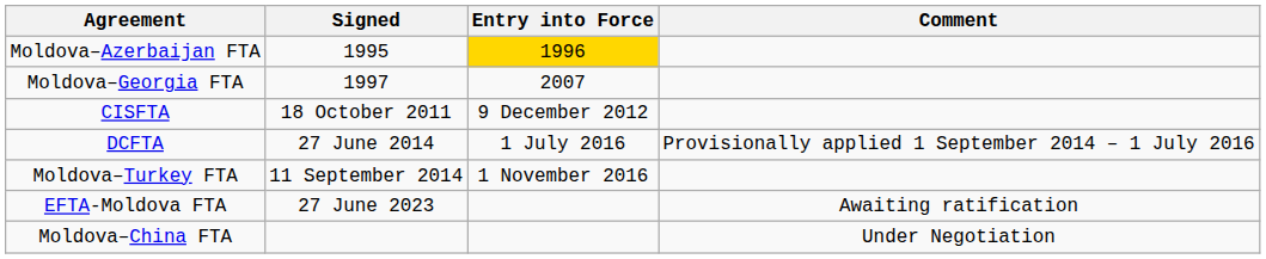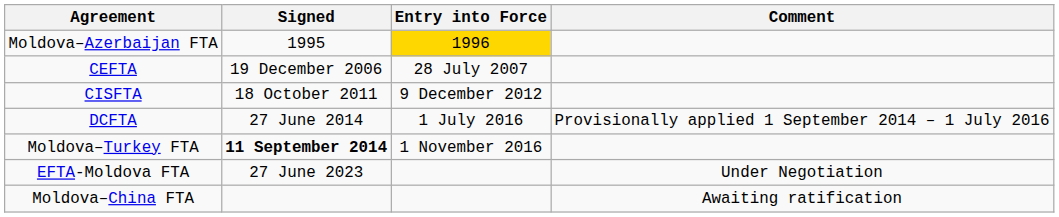 <table class="wikitable" style="text-align:center">
 <tr>
 <th>Agreement</th>
 <th>Signed</th>
 <th>Entry into Force</th>
 <th>Comment</th>
 </tr>
 <tr>
 <td>Moldova–<a href='#'>Azerbaijan</a> FTA</td>
 <td>1995</td>
 <td style="background: gold;">1996</td>
 <td></td>
 </tr>
 <tr>
-<td>Moldova–<a href='#'>Georgia</a> FTA</td>
-<td>1997</td>
-<td>2007</td>
+<td><a href='#'>CEFTA</a></td>
+<td>19 December 2006</td>
+<td>28 July 2007</td>
 <td></td>
 </tr>
 <tr>
 <td><a href='#'>CISFTA</a></td>
 <td>18 October 2011</td>
 <td>9 December 2012</td>
 <td></td>
 </tr>
 <tr>
 <td><a href='#'>DCFTA</a></td>
 <td>27 June 2014</td>
 <td>1 July 2016</td>
 <td>Provisionally applied 1 September 2014 – 1 July 2016</td>
 </tr>
 <tr>
 <td>Moldova–<a href='#'>Turkey</a> FTA</td>
-<td>11 September 2014</td>
+<td><strong>11 September 2014</strong></td>
 <td>1 November 2016</td>
 <td></td>
 </tr>
 <tr>
 <td><a href='#'>EFTA</a>-Moldova FTA</td>
 <td>27 June 2023</td>
 <td></td>
-<td>Awaiting ratification</td>
+<td>Under Negotiation</td>
 </tr>
 <tr>
 <td>Moldova–<a href='#'>China</a> FTA</td>
 <td></td>
 <td></td>
-<td>Under Negotiation</td>
+<td>Awaiting ratification</td>
 </tr>
 </table>
